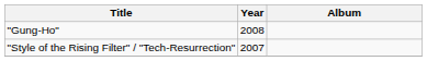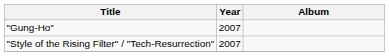 <table class="wikitable" style="text-align:center;">
 <tr>
 <th scope="col">Title</th>
 <th scope="col">Year</th>
 <th scope="col" width="220">Album</th>
 </tr>
 <tr>
 <td align="left">"Gung-Ho"</td>
-<td>2008</td>
+<td>2007</td>
 <td></td>
 </tr>
 <tr>
 <td align="left">"Style of the Rising Filter" / "Tech-Resurrection"</td>
 <td>2007</td>
 <td></td>
 </tr>
 <tr>
 </tr>
 </table>
